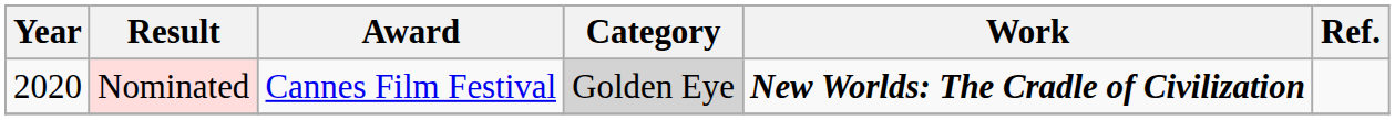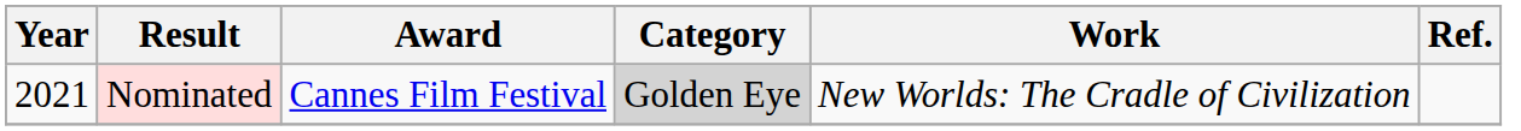 <table class="wikitable">
 <tr>
 <th>Year</th>
 <th>Result</th>
 <th>Award</th>
 <th>Category</th>
 <th>Work</th>
 <th>Ref.</th>
 </tr>
 <tr>
-<td>2020</td>
+<td>2021</td>
 <td style="background: #ffdddd">Nominated</td>
 <td><a href='#'>Cannes Film Festival</a></td>
 <td style="background: lightgrey;">Golden Eye</td>
-<td><strong><em>New Worlds: The Cradle of Civilization</em></strong></td>
+<td><em>New Worlds: The Cradle of Civilization</em></td>
 <td></td>
 </tr>
 <tr>
 </tr>
 </table>
